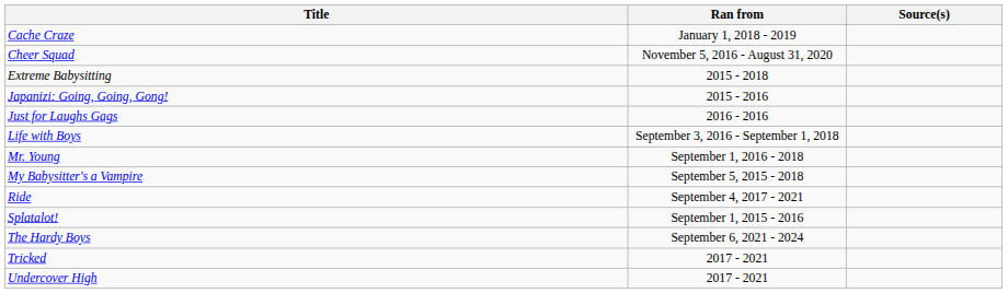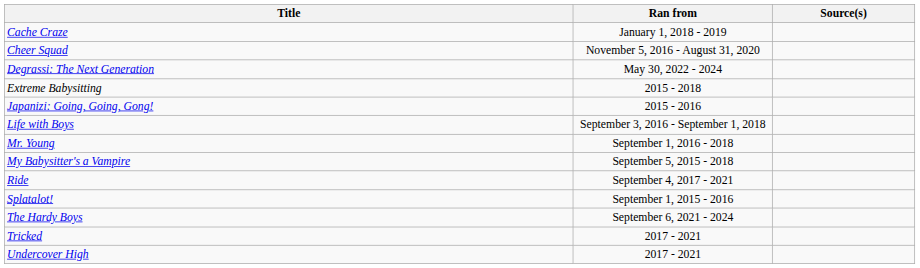 <table class="wikitable plainrowheaders sortable" style="text-align:center;">
 <tr>
 <th scope="col" style="width:40%;">Title</th>
 <th scope="col" style="width:14%;">Ran from</th>
 <th scope="col" style="width:10%;">Source(s)</th>
 </tr>
 <tr>
 <td scope="row" style="text-align:left;"><em><a href='#'>Cache Craze</a></em></td>
 <td>January 1, 2018 - 2019</td>
 <td></td>
 </tr>
 <tr>
 <td scope="row" style="text-align:left;"><em><a href='#'>Cheer Squad</a></em></td>
 <td>November 5, 2016 - August 31, 2020</td>
 <td></td>
 </tr>
 <tr>
+<td scope="row" style="text-align:left;"><em><a href='#'>Degrassi: The Next Generation</a></em></td>
+<td>May 30, 2022 - 2024</td>
+<td></td>
+</tr>
+<tr>
 <td scope="row" style="text-align:left;"><em>Extreme Babysitting</em></td>
 <td>2015 - 2018</td>
 <td></td>
 </tr>
 <tr>
 <td scope="row" style="text-align:left;"><em><a href='#'>Japanizi: Going, Going, Gong!</a></em></td>
 <td>2015 - 2016</td>
-<td></td>
-</tr>
-<tr>
-<td scope="row" style="text-align:left;"><em><a href='#'>Just for Laughs Gags</a></em></td>
-<td>2016 - 2016</td>
 <td></td>
 </tr>
 <tr>
 <td scope="row" style="text-align:left;"><em><a href='#'>Life with Boys</a></em></td>
 <td>September 3, 2016 - September 1, 2018</td>
 <td></td>
 </tr>
 <tr>
 <td scope="row" style="text-align:left;"><em><a href='#'>Mr. Young</a></em></td>
 <td>September 1, 2016 - 2018</td>
 <td></td>
 </tr>
 <tr>
 <td scope="row" style="text-align:left;"><em><a href='#'>My Babysitter's a Vampire</a></em></td>
 <td>September 5, 2015 - 2018</td>
 <td></td>
 </tr>
 <tr>
 <td scope="row" style="text-align:left;"><em><a href='#'>Ride</a></em></td>
 <td>September 4, 2017 - 2021</td>
 <td></td>
 </tr>
 <tr>
 <td scope="row" style="text-align:left;"><em><a href='#'>Splatalot!</a></em></td>
 <td>September 1, 2015 - 2016</td>
 <td></td>
 </tr>
 <tr>
 <td scope="row" style="text-align:left;"><em><a href='#'>The Hardy Boys</a></em></td>
 <td>September 6, 2021 - 2024</td>
 <td></td>
 </tr>
 <tr>
 <td scope="row" style="text-align:left;"><em><a href='#'>Tricked</a></em></td>
 <td>2017 - 2021</td>
 <td></td>
 </tr>
 <tr>
 <td scope="row" style="text-align:left;"><em><a href='#'>Undercover High</a></em></td>
 <td>2017 - 2021</td>
 <td></td>
 </tr>
 </table>
